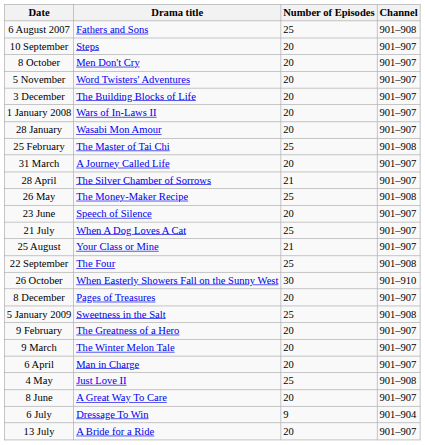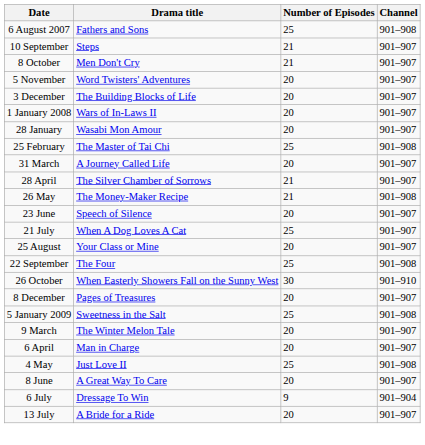 <table class="wikitable">
 <tr>
 <th>Date</th>
 <th>Drama title</th>
 <th>Number of Episodes</th>
 <th>Channel</th>
 </tr>
 <tr>
 <td align="center">6 August 2007</td>
 <td><a href='#'>Fathers and Sons</a></td>
 <td>25</td>
 <td>901–908</td>
 </tr>
 <tr>
 <td align="center">10 September</td>
 <td><a href='#'>Steps</a></td>
-<td>20</td>
+<td>21</td>
 <td>901–907</td>
 </tr>
 <tr>
 <td align="center">8 October</td>
 <td><a href='#'>Men Don't Cry</a></td>
-<td>20</td>
+<td>21</td>
 <td>901–907</td>
 </tr>
 <tr>
 <td align="center">5 November</td>
 <td><a href='#'>Word Twisters' Adventures</a></td>
 <td>20</td>
 <td>901–907</td>
 </tr>
 <tr>
 <td align="center">3 December</td>
 <td><a href='#'>The Building Blocks of Life</a></td>
 <td>20</td>
 <td>901–907</td>
 </tr>
 <tr>
 <td align="center">1 January 2008</td>
 <td><a href='#'>Wars of In-Laws II</a></td>
 <td>20</td>
 <td>901–907</td>
 </tr>
 <tr>
 <td align="center">28 January</td>
 <td><a href='#'>Wasabi Mon Amour</a></td>
 <td>20</td>
 <td>901–907</td>
 </tr>
 <tr>
 <td align="center">25 February</td>
 <td><a href='#'>The Master of Tai Chi</a></td>
 <td>25</td>
 <td>901–908</td>
 </tr>
 <tr>
 <td align="center">31 March</td>
 <td><a href='#'>A Journey Called Life</a></td>
 <td>20</td>
 <td>901–907</td>
 </tr>
 <tr>
 <td align="center">28 April</td>
 <td><a href='#'>The Silver Chamber of Sorrows</a></td>
 <td>21</td>
 <td>901–907</td>
 </tr>
 <tr>
 <td align="center">26 May</td>
 <td><a href='#'>The Money-Maker Recipe</a></td>
-<td>25</td>
+<td>21</td>
 <td>901–908</td>
 </tr>
 <tr>
 <td align="center">23 June</td>
 <td><a href='#'>Speech of Silence</a></td>
 <td>20</td>
 <td>901–907</td>
 </tr>
 <tr>
 <td align="center">21 July</td>
 <td><a href='#'>When A Dog Loves A Cat</a></td>
 <td>25</td>
 <td>901–907</td>
 </tr>
 <tr>
 <td align="center">25 August</td>
 <td><a href='#'>Your Class or Mine</a></td>
-<td>21</td>
+<td>20</td>
 <td>901–907</td>
 </tr>
 <tr>
 <td align="center">22 September</td>
 <td><a href='#'>The Four</a></td>
 <td>25</td>
 <td>901–908</td>
 </tr>
 <tr>
 <td align="center">26 October</td>
 <td><a href='#'>When Easterly Showers Fall on the Sunny West</a></td>
 <td>30</td>
 <td>901–910</td>
 </tr>
 <tr>
 <td align="center">8 December</td>
 <td><a href='#'>Pages of Treasures</a></td>
 <td>20</td>
 <td>901–907</td>
 </tr>
 <tr>
 <td align="center">5 January 2009</td>
 <td><a href='#'>Sweetness in the Salt</a></td>
 <td>25</td>
 <td>901–908</td>
-</tr>
-<tr>
-<td align="center">9 February</td>
-<td><a href='#'>The Greatness of a Hero</a></td>
-<td>20</td>
-<td>901–907</td>
 </tr>
 <tr>
 <td align="center">9 March</td>
 <td><a href='#'>The Winter Melon Tale</a></td>
 <td>20</td>
 <td>901–907</td>
 </tr>
 <tr>
 <td align="center">6 April</td>
 <td><a href='#'>Man in Charge</a></td>
 <td>20</td>
 <td>901–907</td>
 </tr>
 <tr>
 <td align="center">4 May</td>
 <td><a href='#'>Just Love II</a></td>
 <td>25</td>
 <td>901–908</td>
 </tr>
 <tr>
 <td align="center">8 June</td>
 <td><a href='#'>A Great Way To Care</a></td>
 <td>20</td>
 <td>901–907</td>
 </tr>
 <tr>
 <td align="center">6 July</td>
 <td><a href='#'>Dressage To Win</a></td>
 <td>9</td>
 <td>901–904</td>
 </tr>
 <tr>
 <td align="center">13 July</td>
 <td><a href='#'>A Bride for a Ride</a></td>
 <td>20</td>
 <td>901–907</td>
 </tr>
 </table>
